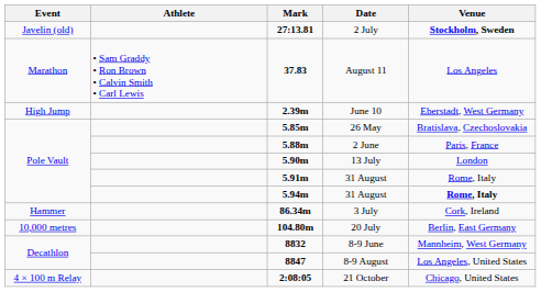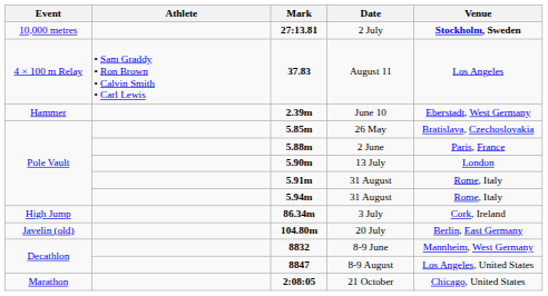 <table class="wikitable" style="border-collapse: collapse; font-size: 90%;">
 <tr>
 <th align="center" style="width: 8em">Event</th>
 <th align="center" style="width: 17em">Athlete</th>
 <th align="center" style="width: 5em">Mark</th>
 <th align="center" style="width: 8em">Date</th>
 <th align="center" style="width: 12em">Venue</th>
 </tr>
 <tr>
-<td align="center"><a href='#'>Javelin (old)</a></td>
+<td align="center"><a href='#'>10,000 metres</a></td>
 <td></td>
 <td align="center"><strong>27:13.81</strong></td>
 <td align="center">2 July</td>
 <td align="center"><strong><a href='#'>Stockholm</a>, Sweden</strong></td>
 </tr>
 <tr>
-<td align="center"><a href='#'>Marathon</a></td>
+<td align="center"><a href='#'>4 × 100 m Relay</a></td>
 <td><strong></strong><br>• <a href='#'>Sam Graddy</a><br>• <a href='#'>Ron Brown</a><br>• <a href='#'>Calvin Smith</a><br>• <a href='#'>Carl Lewis</a></td>
 <td align="center"><strong>37.83</strong></td>
 <td align="center">August 11</td>
 <td align="center"><a href='#'>Los Angeles</a></td>
 </tr>
 <tr>
-<td align="center"><a href='#'>High Jump</a></td>
+<td align="center"><a href='#'>Hammer</a></td>
 <td></td>
 <td align="center"><strong>2.39m</strong></td>
 <td align="center">June 10</td>
 <td align="center"><a href='#'>Eberstadt</a>, <a href='#'>West Germany</a></td>
 </tr>
 <tr>
 <td rowspan="5" align="center"><a href='#'>Pole Vault</a></td>
 <td></td>
 <td align="center"><strong>5.85m</strong></td>
 <td align="center">26 May</td>
 <td align="center"><a href='#'>Bratislava</a>, <a href='#'>Czechoslovakia</a></td>
 </tr>
 <tr>
 <td></td>
 <td align="center"><strong>5.88m</strong></td>
 <td align="center">2 June</td>
 <td align="center"><a href='#'>Paris</a>, <a href='#'>France</a></td>
 </tr>
 <tr>
 <td></td>
 <td align="center"><strong>5.90m</strong></td>
 <td align="center">13 July</td>
 <td align="center"><a href='#'>London</a></td>
 </tr>
 <tr>
 <td></td>
 <td align="center"><strong>5.91m</strong></td>
 <td align="center">31 August</td>
 <td align="center"><a href='#'>Rome</a>, Italy</td>
 </tr>
 <tr>
 <td></td>
 <td align="center"><strong>5.94m</strong></td>
 <td align="center">31 August</td>
-<td align="center"><strong><a href='#'>Rome</a>, Italy</strong></td>
+<td align="center"><a href='#'>Rome</a>, Italy</td>
 </tr>
 <tr>
-<td align="center"><a href='#'>Hammer</a></td>
+<td align="center"><a href='#'>High Jump</a></td>
 <td></td>
 <td align="center"><strong>86.34m</strong></td>
 <td align="center">3 July</td>
 <td align="center"><a href='#'>Cork</a>, Ireland</td>
 </tr>
 <tr>
-<td align="center"><a href='#'>10,000 metres</a></td>
+<td align="center"><a href='#'>Javelin (old)</a></td>
 <td></td>
 <td align="center"><strong>104.80m</strong></td>
 <td align="center">20 July</td>
 <td align="center"><a href='#'>Berlin</a>, <a href='#'>East Germany</a></td>
 </tr>
 <tr>
 <td rowspan=2 align="center"><a href='#'>Decathlon</a></td>
 <td></td>
 <td align="center"><strong>8832</strong></td>
 <td align="center">8-9 June</td>
 <td align="center"><a href='#'>Mannheim</a>, <a href='#'>West Germany</a></td>
 </tr>
 <tr>
 <td></td>
 <td align="center"><strong>8847</strong></td>
 <td align="center">8-9 August</td>
 <td align="center"><a href='#'>Los Angeles</a>, United States</td>
 </tr>
 <tr>
-<td align="center"><a href='#'>4 × 100 m Relay</a></td>
+<td align="center"><a href='#'>Marathon</a></td>
 <td></td>
 <td align="center"><strong>2:08:05</strong></td>
 <td align="center">21 October</td>
 <td align="center"><a href='#'>Chicago</a>, United States</td>
 </tr>
 </table>
